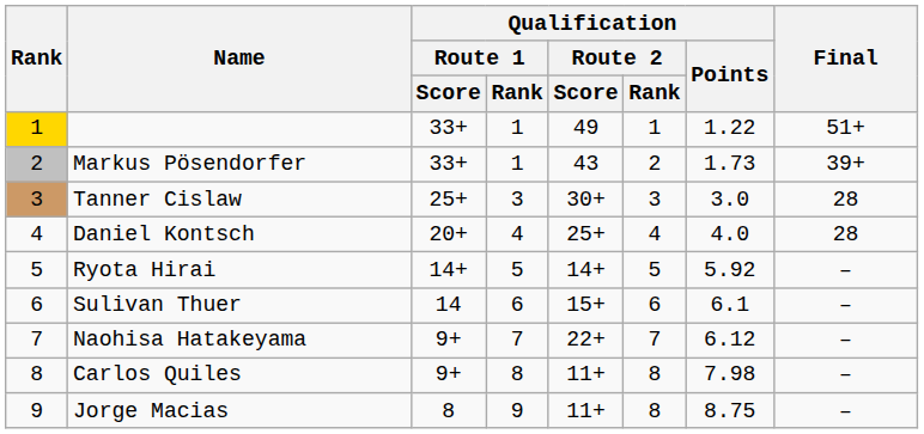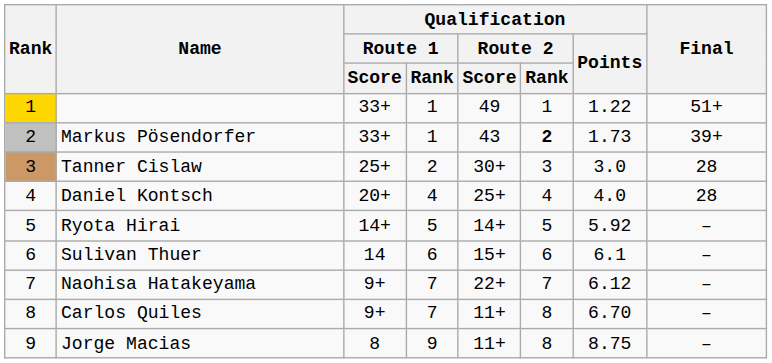 <table class="wikitable sortable mw-collapsible" style="text-align:center">
 <tr>
 <th rowspan="3">Rank</th>
 <th rowspan="3" width="200">Name</th>
 <th colspan="5" rowspan="1">Qualification</th>
 <th rowspan="3" width="80">Final</th>
 </tr>
 <tr>
 <th colspan="2">Route 1</th>
 <th colspan="2">Route 2</th>
 <th rowspan="2">Points</th>
 </tr>
 <tr>
 <th colspan="1" rowspan="1">Score</th>
 <th colspan="1" rowspan="1">Rank</th>
 <th colspan="1" rowspan="1">Score</th>
 <th colspan="1" rowspan="1">Rank</th>
 </tr>
 <tr>
 <td align="center" style="background: gold">1</td>
 <td align="left"> </td>
 <td>33+</td>
 <td>1</td>
 <td>49</td>
 <td>1</td>
 <td>1.22</td>
 <td>51+</td>
 </tr>
 <tr>
 <td align="center" style="background: silver">2</td>
 <td align="left"> Markus Pösendorfer</td>
 <td>33+</td>
 <td>1</td>
 <td>43</td>
-<td>2</td>
+<td><strong>2</strong></td>
 <td>1.73</td>
 <td>39+</td>
 </tr>
 <tr>
 <td align="center" style="background: #cc9966">3</td>
 <td align="left"> Tanner Cislaw</td>
 <td>25+</td>
-<td>3</td>
+<td>2</td>
 <td>30+</td>
 <td>3</td>
 <td>3.0</td>
 <td>28</td>
 </tr>
 <tr>
 <td align="center">4</td>
 <td align="left"> Daniel Kontsch</td>
 <td>20+</td>
 <td>4</td>
 <td>25+</td>
 <td>4</td>
 <td>4.0</td>
 <td>28</td>
 </tr>
 <tr>
 <td align="center">5</td>
 <td align="left"> Ryota Hirai</td>
 <td>14+</td>
 <td>5</td>
 <td>14+</td>
 <td>5</td>
 <td>5.92</td>
 <td>–</td>
 </tr>
 <tr>
 <td align="center">6</td>
 <td align="left"> Sulivan Thuer</td>
 <td>14</td>
 <td>6</td>
 <td>15+</td>
 <td>6</td>
 <td>6.1</td>
 <td>–</td>
 </tr>
 <tr>
 <td align="center">7</td>
 <td align="left"> Naohisa Hatakeyama</td>
 <td>9+</td>
 <td>7</td>
 <td>22+</td>
 <td>7</td>
 <td>6.12</td>
 <td>–</td>
 </tr>
 <tr>
 <td align="center">8</td>
 <td align="left"> Carlos Quiles</td>
 <td>9+</td>
-<td>8</td>
+<td>7</td>
 <td>11+</td>
 <td>8</td>
-<td>7.98</td>
+<td>6.70</td>
 <td>–</td>
 </tr>
 <tr>
 <td align="center">9</td>
 <td align="left"> Jorge Macias</td>
 <td>8</td>
 <td>9</td>
 <td>11+</td>
 <td>8</td>
 <td>8.75</td>
 <td>–</td>
 </tr>
 </table>
